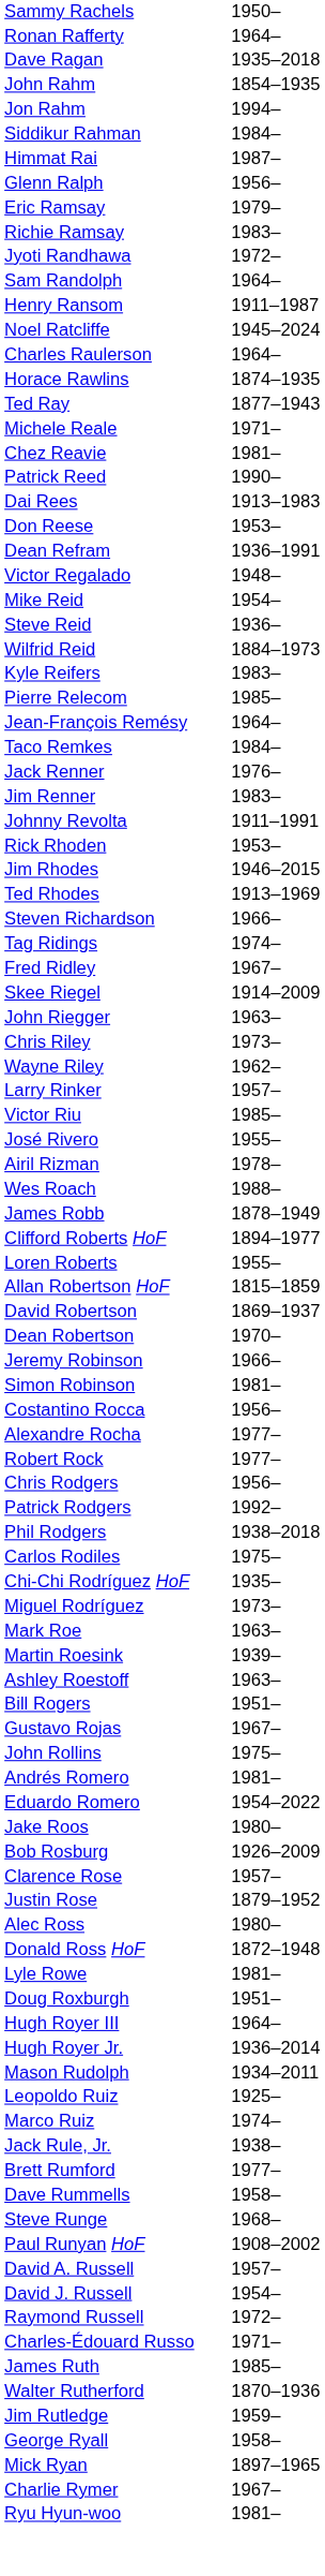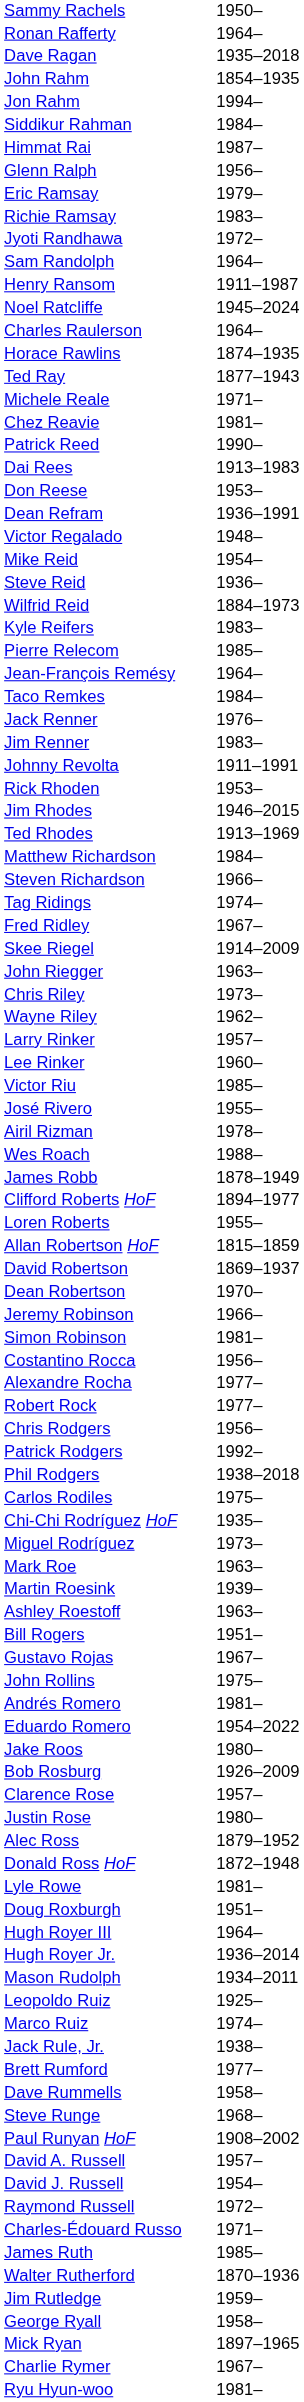 <table>
 <tr>
 <td style="width:200px"> <a href='#'>Sammy Rachels</a></td>
 <td>1950–</td>
 </tr>
 <tr>
 <td> <a href='#'>Ronan Rafferty</a></td>
 <td>1964–</td>
 </tr>
 <tr>
 <td> <a href='#'>Dave Ragan</a></td>
 <td>1935–2018</td>
 </tr>
 <tr>
 <td> <a href='#'>John Rahm</a></td>
 <td>1854–1935</td>
 </tr>
 <tr>
 <td> <a href='#'>Jon Rahm</a></td>
 <td>1994–</td>
 </tr>
 <tr>
 <td> <a href='#'>Siddikur Rahman</a></td>
 <td>1984–</td>
 </tr>
 <tr>
 <td> <a href='#'>Himmat Rai</a></td>
 <td>1987–</td>
 </tr>
 <tr>
 <td> <a href='#'>Glenn Ralph</a></td>
 <td>1956–</td>
 </tr>
 <tr>
 <td> <a href='#'>Eric Ramsay</a></td>
 <td>1979–</td>
 </tr>
 <tr>
 <td> <a href='#'>Richie Ramsay</a></td>
 <td>1983–</td>
 </tr>
 <tr>
 <td> <a href='#'>Jyoti Randhawa</a></td>
 <td>1972–</td>
 </tr>
 <tr>
 <td> <a href='#'>Sam Randolph</a></td>
 <td>1964–</td>
 </tr>
 <tr>
 <td> <a href='#'>Henry Ransom</a></td>
 <td>1911–1987</td>
 </tr>
 <tr>
 <td> <a href='#'>Noel Ratcliffe</a></td>
 <td>1945–2024</td>
 </tr>
 <tr>
 <td> <a href='#'>Charles Raulerson</a></td>
 <td>1964–</td>
 </tr>
 <tr>
 <td> <a href='#'>Horace Rawlins</a></td>
 <td>1874–1935</td>
 </tr>
 <tr>
 <td> <a href='#'>Ted Ray</a></td>
 <td>1877–1943</td>
 </tr>
 <tr>
 <td> <a href='#'>Michele Reale</a></td>
 <td>1971–</td>
 </tr>
 <tr>
 <td> <a href='#'>Chez Reavie</a></td>
 <td>1981–</td>
 </tr>
 <tr>
 <td> <a href='#'>Patrick Reed</a></td>
 <td>1990–</td>
 </tr>
 <tr>
 <td> <a href='#'>Dai Rees</a></td>
 <td>1913–1983</td>
 </tr>
 <tr>
 <td> <a href='#'>Don Reese</a></td>
 <td>1953–</td>
 </tr>
 <tr>
 <td> <a href='#'>Dean Refram</a></td>
 <td>1936–1991</td>
 </tr>
 <tr>
 <td> <a href='#'>Victor Regalado</a></td>
 <td>1948–</td>
 </tr>
 <tr>
 <td> <a href='#'>Mike Reid</a></td>
 <td>1954–</td>
 </tr>
 <tr>
 <td> <a href='#'>Steve Reid</a></td>
 <td>1936–</td>
 </tr>
 <tr>
 <td>  <a href='#'>Wilfrid Reid</a></td>
 <td>1884–1973</td>
 </tr>
 <tr>
 <td> <a href='#'>Kyle Reifers</a></td>
 <td>1983–</td>
 </tr>
 <tr>
 <td> <a href='#'>Pierre Relecom</a></td>
 <td>1985–</td>
 </tr>
 <tr>
 <td> <a href='#'>Jean-François Remésy</a></td>
 <td>1964–</td>
 </tr>
 <tr>
 <td> <a href='#'>Taco Remkes</a></td>
 <td>1984–</td>
 </tr>
 <tr>
 <td> <a href='#'>Jack Renner</a></td>
 <td>1976–</td>
 </tr>
 <tr>
 <td> <a href='#'>Jim Renner</a></td>
 <td>1983–</td>
 </tr>
 <tr>
 <td> <a href='#'>Johnny Revolta</a></td>
 <td>1911–1991</td>
 </tr>
 <tr>
 <td> <a href='#'>Rick Rhoden</a></td>
 <td>1953–</td>
 </tr>
 <tr>
 <td> <a href='#'>Jim Rhodes</a></td>
 <td>1946–2015</td>
 </tr>
 <tr>
 <td> <a href='#'>Ted Rhodes</a></td>
 <td>1913–1969</td>
 </tr>
 <tr>
+<td> <a href='#'>Matthew Richardson</a></td>
+<td>1984–</td>
+</tr>
+<tr>
 <td> <a href='#'>Steven Richardson</a></td>
 <td>1966–</td>
 </tr>
 <tr>
 <td> <a href='#'>Tag Ridings</a></td>
 <td>1974–</td>
 </tr>
 <tr>
 <td> <a href='#'>Fred Ridley</a></td>
 <td>1967–</td>
 </tr>
 <tr>
 <td> <a href='#'>Skee Riegel</a></td>
 <td>1914–2009</td>
 </tr>
 <tr>
 <td> <a href='#'>John Riegger</a></td>
 <td>1963–</td>
 </tr>
 <tr>
 <td> <a href='#'>Chris Riley</a></td>
 <td>1973–</td>
 </tr>
 <tr>
 <td> <a href='#'>Wayne Riley</a></td>
 <td>1962–</td>
 </tr>
 <tr>
 <td> <a href='#'>Larry Rinker</a></td>
 <td>1957–</td>
+</tr>
+<tr>
+<td> <a href='#'>Lee Rinker</a></td>
+<td>1960–</td>
 </tr>
 <tr>
 <td> <a href='#'>Victor Riu</a></td>
 <td>1985–</td>
 </tr>
 <tr>
 <td> <a href='#'>José Rivero</a></td>
 <td>1955–</td>
 </tr>
 <tr>
 <td> <a href='#'>Airil Rizman</a></td>
 <td>1978–</td>
 </tr>
 <tr>
 <td> <a href='#'>Wes Roach</a></td>
 <td>1988–</td>
 </tr>
 <tr>
 <td> <a href='#'>James Robb</a></td>
 <td>1878–1949</td>
 </tr>
 <tr>
 <td> <a href='#'>Clifford Roberts</a> <em><a href='#'><span>HoF</span></a></em></td>
 <td>1894–1977</td>
 </tr>
 <tr>
 <td> <a href='#'>Loren Roberts</a></td>
 <td>1955–</td>
 </tr>
 <tr>
 <td> <a href='#'>Allan Robertson</a> <em><a href='#'><span>HoF</span></a></em></td>
 <td>1815–1859</td>
 </tr>
 <tr>
 <td> <a href='#'>David Robertson</a></td>
 <td>1869–1937</td>
 </tr>
 <tr>
 <td> <a href='#'>Dean Robertson</a></td>
 <td>1970–</td>
 </tr>
 <tr>
 <td> <a href='#'>Jeremy Robinson</a></td>
 <td>1966–</td>
 </tr>
 <tr>
 <td> <a href='#'>Simon Robinson</a></td>
 <td>1981–</td>
 </tr>
 <tr>
 <td> <a href='#'>Costantino Rocca</a></td>
 <td>1956–</td>
 </tr>
 <tr>
 <td> <a href='#'>Alexandre Rocha</a></td>
 <td>1977–</td>
 </tr>
 <tr>
 <td> <a href='#'>Robert Rock</a></td>
 <td>1977–</td>
 </tr>
 <tr>
 <td> <a href='#'>Chris Rodgers</a></td>
 <td>1956–</td>
 </tr>
 <tr>
 <td> <a href='#'>Patrick Rodgers</a></td>
 <td>1992–</td>
 </tr>
 <tr>
 <td> <a href='#'>Phil Rodgers</a></td>
 <td>1938–2018</td>
 </tr>
 <tr>
 <td> <a href='#'>Carlos Rodiles</a></td>
 <td>1975–</td>
 </tr>
 <tr>
 <td> <a href='#'>Chi-Chi Rodríguez</a> <em><a href='#'><span>HoF</span></a></em></td>
 <td>1935–</td>
 </tr>
 <tr>
 <td> <a href='#'>Miguel Rodríguez</a></td>
 <td>1973–</td>
 </tr>
 <tr>
 <td> <a href='#'>Mark Roe</a></td>
 <td>1963–</td>
 </tr>
 <tr>
 <td> <a href='#'>Martin Roesink</a></td>
 <td>1939–</td>
 </tr>
 <tr>
 <td> <a href='#'>Ashley Roestoff</a></td>
 <td>1963–</td>
 </tr>
 <tr>
 <td> <a href='#'>Bill Rogers</a></td>
 <td>1951–</td>
 </tr>
 <tr>
 <td> <a href='#'>Gustavo Rojas</a></td>
 <td>1967–</td>
 </tr>
 <tr>
 <td> <a href='#'>John Rollins</a></td>
 <td>1975–</td>
 </tr>
 <tr>
 <td> <a href='#'>Andrés Romero</a></td>
 <td>1981–</td>
 </tr>
 <tr>
 <td> <a href='#'>Eduardo Romero</a></td>
 <td>1954–2022</td>
 </tr>
 <tr>
 <td> <a href='#'>Jake Roos</a></td>
 <td>1980–</td>
 </tr>
 <tr>
 <td> <a href='#'>Bob Rosburg</a></td>
 <td>1926–2009</td>
 </tr>
 <tr>
 <td> <a href='#'>Clarence Rose</a></td>
 <td>1957–</td>
 </tr>
 <tr>
 <td> <a href='#'>Justin Rose</a></td>
-<td>1879–1952</td>
+<td>1980–</td>
 </tr>
 <tr>
 <td> <a href='#'>Alec Ross</a></td>
-<td>1980–</td>
+<td>1879–1952</td>
 </tr>
 <tr>
 <td>  <a href='#'>Donald Ross</a> <em><a href='#'><span>HoF</span></a></em></td>
 <td>1872–1948</td>
 </tr>
 <tr>
 <td> <a href='#'>Lyle Rowe</a></td>
 <td>1981–</td>
 </tr>
 <tr>
 <td> <a href='#'>Doug Roxburgh</a></td>
 <td>1951–</td>
 </tr>
 <tr>
 <td> <a href='#'>Hugh Royer III</a></td>
 <td>1964–</td>
 </tr>
 <tr>
 <td> <a href='#'>Hugh Royer Jr.</a></td>
 <td>1936–2014</td>
 </tr>
 <tr>
 <td> <a href='#'>Mason Rudolph</a></td>
 <td>1934–2011</td>
 </tr>
 <tr>
 <td> <a href='#'>Leopoldo Ruiz</a></td>
 <td>1925–</td>
 </tr>
 <tr>
 <td> <a href='#'>Marco Ruiz</a></td>
 <td>1974–</td>
 </tr>
 <tr>
 <td> <a href='#'>Jack Rule, Jr.</a></td>
 <td>1938–</td>
 </tr>
 <tr>
 <td> <a href='#'>Brett Rumford</a></td>
 <td>1977–</td>
 </tr>
 <tr>
 <td> <a href='#'>Dave Rummells</a></td>
 <td>1958–</td>
 </tr>
 <tr>
 <td> <a href='#'>Steve Runge</a></td>
 <td>1968–</td>
 </tr>
 <tr>
 <td> <a href='#'>Paul Runyan</a> <em><a href='#'><span>HoF</span></a></em></td>
 <td>1908–2002</td>
 </tr>
 <tr>
 <td> <a href='#'>David A. Russell</a></td>
 <td>1957–</td>
 </tr>
 <tr>
 <td> <a href='#'>David J. Russell</a></td>
 <td>1954–</td>
 </tr>
 <tr>
 <td> <a href='#'>Raymond Russell</a></td>
 <td>1972–</td>
 </tr>
 <tr>
 <td> <a href='#'>Charles-Édouard Russo</a></td>
 <td>1971–</td>
 </tr>
 <tr>
 <td> <a href='#'>James Ruth</a></td>
 <td>1985–</td>
 </tr>
 <tr>
 <td> <a href='#'>Walter Rutherford</a></td>
 <td>1870–1936</td>
 </tr>
 <tr>
 <td> <a href='#'>Jim Rutledge</a></td>
 <td>1959–</td>
 </tr>
 <tr>
 <td> <a href='#'>George Ryall</a></td>
 <td>1958–</td>
 </tr>
 <tr>
 <td> <a href='#'>Mick Ryan</a></td>
 <td>1897–1965</td>
 </tr>
 <tr>
 <td> <a href='#'>Charlie Rymer</a></td>
 <td>1967–</td>
 </tr>
 <tr>
 <td> <a href='#'>Ryu Hyun-woo</a></td>
 <td>1981–</td>
 </tr>
 </table>
